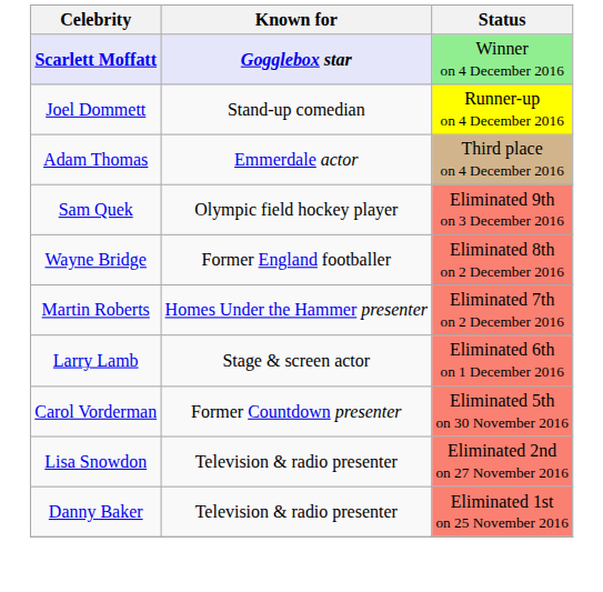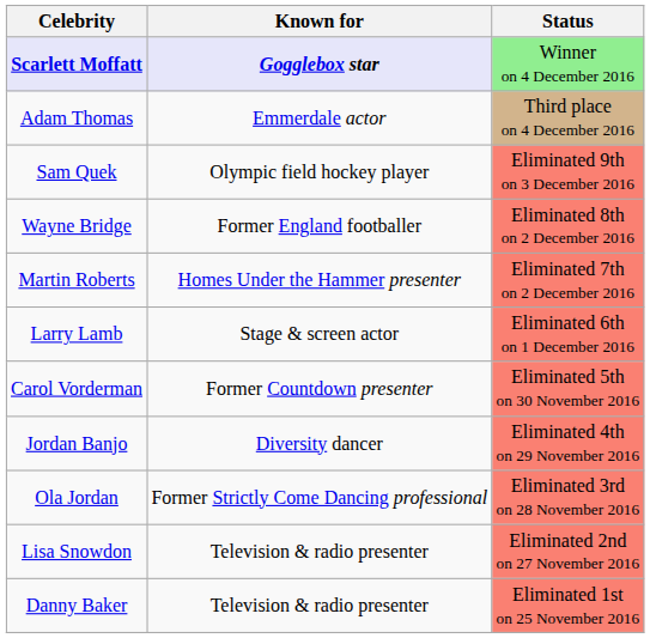 <table class="wikitable sortable" style="text-align: center; white-space:nowrap; margin:auto; font-size:95.2%;">
 <tr>
 <th scope="col">Celebrity</th>
 <th scope="col">Known for</th>
 <th scope="col">Status</th>
 </tr>
 <tr>
 <td style="background:lavender;"><strong><a href='#'>Scarlett Moffatt</a></strong></td>
 <td style="background:lavender;"><strong><em><a href='#'>Gogglebox</a><em> star<strong></td>
 <td style=background:lightgreen></strong>Winner<strong><br><small></strong>on 4 December 2016<strong></small></td>
-</tr>
-<tr>
-<td><a href='#'>Joel Dommett</a></td>
-<td>Stand-up comedian</td>
-<td style=background:yellow>Runner-up<br><small>on 4 December 2016</small></td>
 </tr>
 <tr>
 <td><a href='#'>Adam Thomas</a></td>
 <td></em><a href='#'>Emmerdale</a><em> actor</td>
 <td style=background:tan>Third place<br><small>on 4 December 2016</small></td>
 </tr>
 <tr>
 <td><a href='#'>Sam Quek</a></td>
 <td>Olympic field hockey player</td>
 <td style="background:salmon;">Eliminated 9th <br><small>on 3 December 2016</small></td>
 </tr>
 <tr>
 <td><a href='#'>Wayne Bridge</a></td>
 <td>Former <a href='#'>England</a> footballer</td>
 <td style="background:salmon;">Eliminated 8th <br><small>on 2 December 2016</small></td>
 </tr>
 <tr>
 <td><a href='#'>Martin Roberts</a></td>
 <td></em><a href='#'>Homes Under the Hammer</a><em> presenter</td>
 <td style="background:salmon;">Eliminated 7th <br><small>on 2 December 2016</small></td>
 </tr>
 <tr>
 <td><a href='#'>Larry Lamb</a></td>
 <td>Stage & screen actor</td>
 <td style="background:salmon;">Eliminated 6th <br><small>on 1 December 2016</small></td>
 </tr>
 <tr>
 <td><a href='#'>Carol Vorderman</a></td>
 <td>Former </em><a href='#'>Countdown</a><em> presenter</td>
 <td style="background:salmon;">Eliminated 5th <br><small>on 30 November 2016</small></td>
 </tr>
 <tr>
+<td><a href='#'>Jordan Banjo</a></td>
+<td><a href='#'>Diversity</a> dancer</td>
+<td style="background:salmon;">Eliminated 4th <br><small>on 29 November 2016</small></td>
+</tr>
+<tr>
+<td><a href='#'>Ola Jordan</a></td>
+<td>Former </em><a href='#'>Strictly Come Dancing</a><em> professional</td>
+<td style="background:salmon;">Eliminated 3rd <br><small>on 28 November 2016</small></td>
+</tr>
+<tr>
 <td><a href='#'>Lisa Snowdon</a></td>
 <td>Television & radio presenter</td>
 <td style="background:salmon;">Eliminated 2nd <br><small>on 27 November 2016</small></td>
 </tr>
 <tr>
 <td><a href='#'>Danny Baker</a></td>
 <td>Television & radio presenter</td>
 <td style="background:salmon;">Eliminated 1st <br><small>on 25 November 2016</small></td>
 </tr>
 <tr>
 </tr>
 </table>
